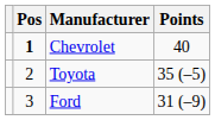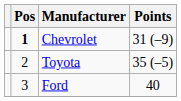 <table class="wikitable" style="font-size: 95%;">
 <tr>
 <th></th>
 <th>Pos</th>
 <th>Manufacturer</th>
 <th>Points</th>
 </tr>
 <tr>
 <td align="left"></td>
 <td style="text-align:center;"><strong>1</strong></td>
 <td><a href='#'>Chevrolet</a></td>
-<td style="text-align:center;">40</td>
+<td style="text-align:center;">31 (–9)</td>
 </tr>
 <tr>
 <td align="left"></td>
 <td style="text-align:center;">2</td>
 <td><a href='#'>Toyota</a></td>
 <td style="text-align:center;">35 (–5)</td>
 </tr>
 <tr>
 <td align="left"></td>
 <td style="text-align:center;">3</td>
 <td><a href='#'>Ford</a></td>
-<td style="text-align:center;">31 (–9)</td>
+<td style="text-align:center;">40</td>
 </tr>
 <tr class="sortbottom">
 </tr>
 </table>
